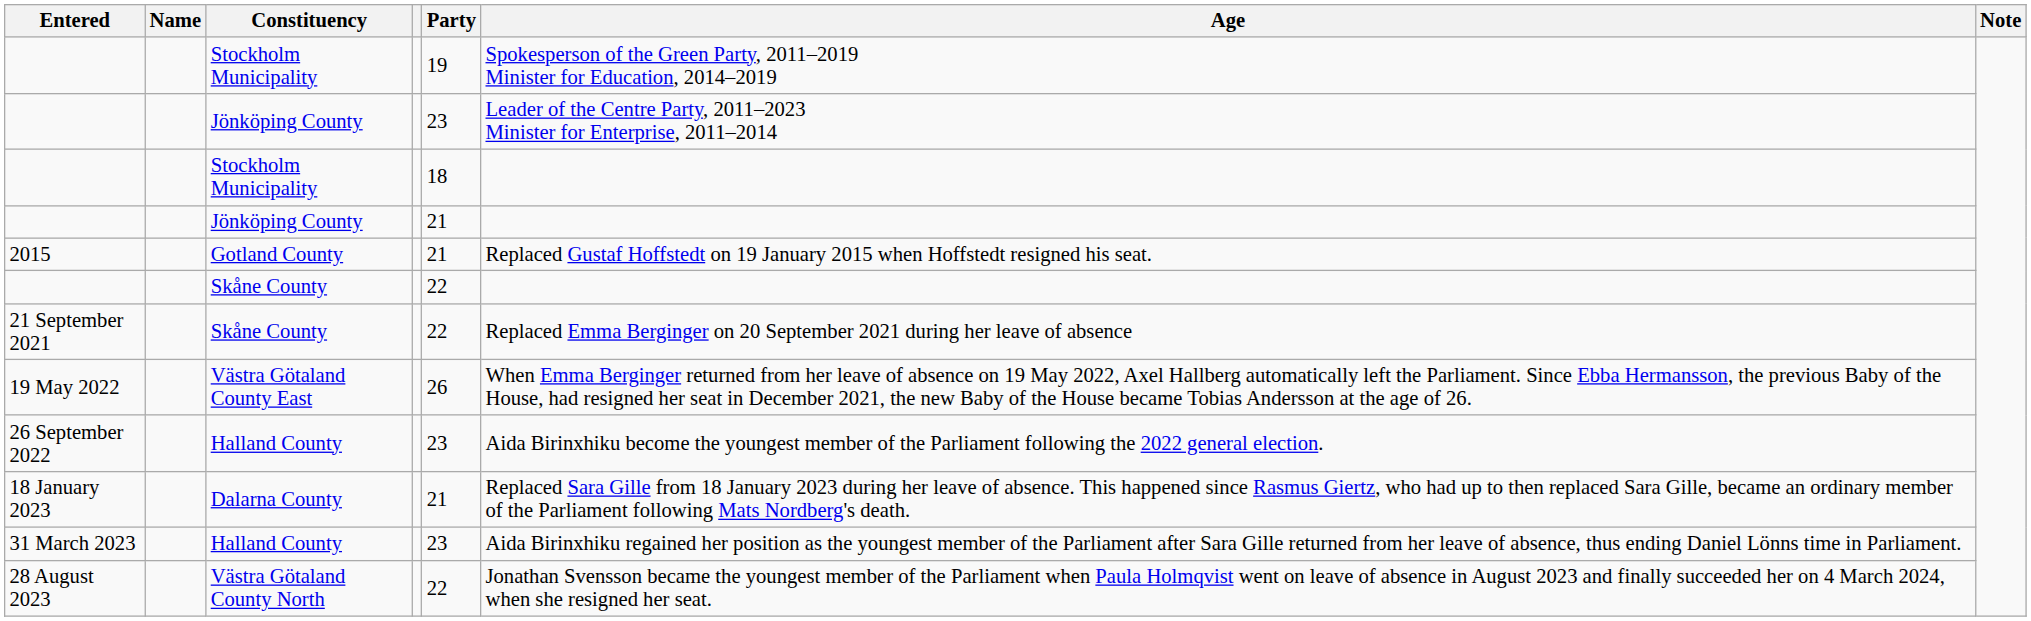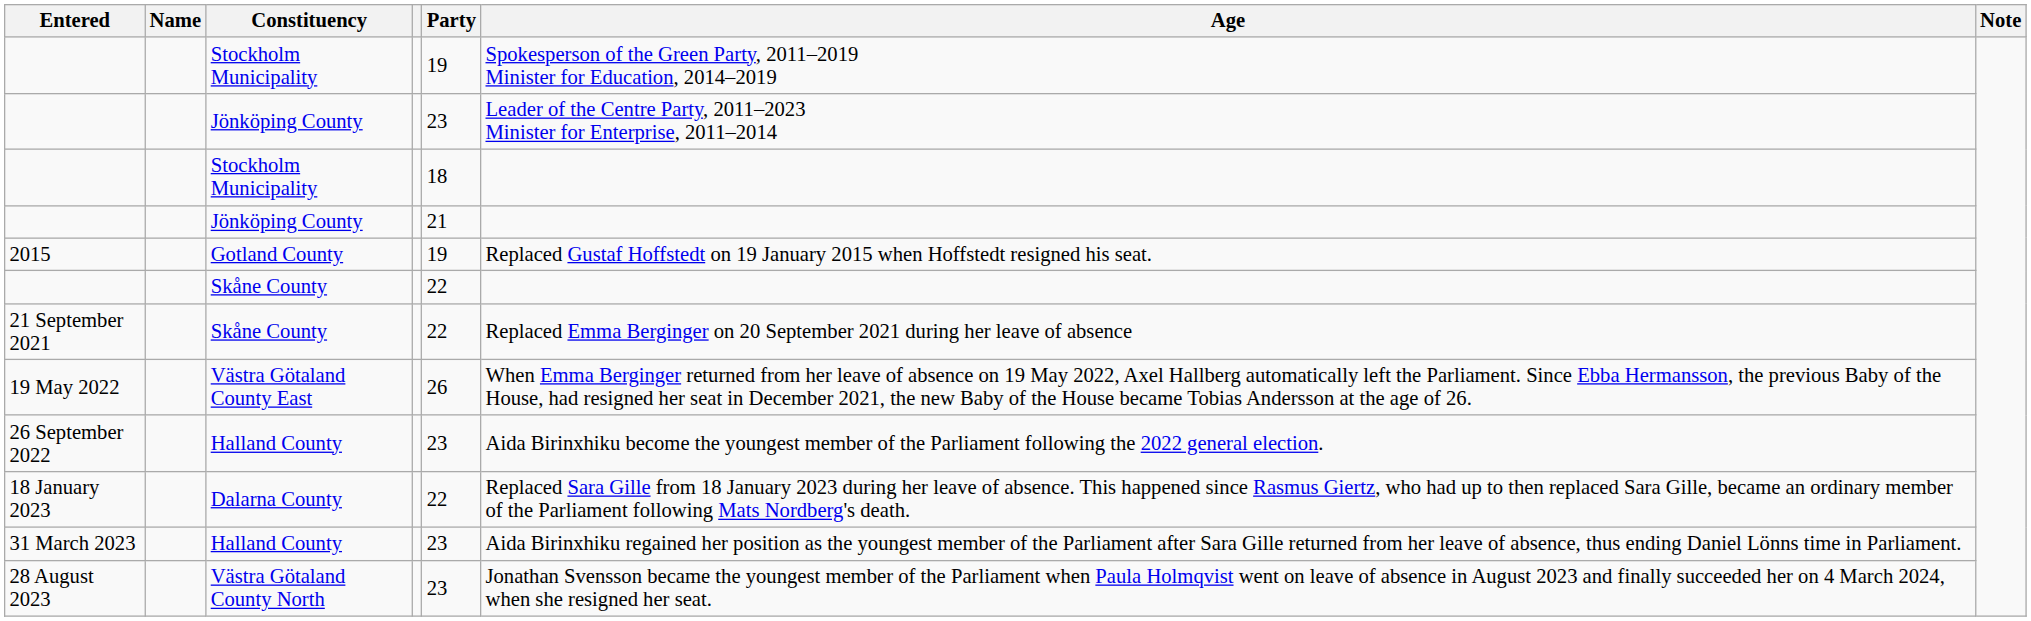 <table class="sortable wikitable">
 <tr>
 <th>Entered</th>
 <th>Name</th>
 <th>Constituency</th>
 <th class="unsortable"></th>
 <th>Party</th>
 <th>Age</th>
 <th>Note</th>
 </tr>
 <tr>
 <td></td>
 <td></td>
 <td><a href='#'>Stockholm Municipality</a></td>
 <td></td>
 <td>19</td>
 <td><a href='#'>Spokesperson of the Green Party</a>, 2011–2019<br><a href='#'>Minister for Education</a>, 2014–2019</td>
 </tr>
 <tr>
 <td></td>
 <td></td>
 <td><a href='#'>Jönköping County</a></td>
 <td></td>
 <td>23</td>
 <td><a href='#'>Leader of the Centre Party</a>, 2011–2023<br><a href='#'>Minister for Enterprise</a>, 2011–2014</td>
 </tr>
 <tr>
 <td></td>
 <td></td>
 <td><a href='#'>Stockholm Municipality</a></td>
 <td></td>
 <td>18</td>
 <td></td>
 </tr>
 <tr>
 <td></td>
 <td></td>
 <td><a href='#'>Jönköping County</a></td>
 <td></td>
 <td>21</td>
 <td></td>
 </tr>
 <tr>
 <td>2015</td>
 <td></td>
 <td><a href='#'>Gotland County</a></td>
 <td></td>
-<td>21</td>
+<td>19</td>
 <td>Replaced <a href='#'>Gustaf Hoffstedt</a> on 19 January 2015 when Hoffstedt resigned his seat.</td>
 </tr>
 <tr>
 <td></td>
 <td></td>
 <td><a href='#'>Skåne County</a></td>
 <td></td>
 <td>22</td>
 <td></td>
 </tr>
 <tr>
 <td {{sort>21 September 2021</td>
 <td></td>
 <td><a href='#'>Skåne County</a></td>
 <td></td>
 <td>22</td>
 <td>Replaced <a href='#'>Emma Berginger</a> on 20 September 2021 during her leave of absence</td>
 </tr>
 <tr>
 <td {{sort>19 May 2022</td>
 <td></td>
 <td><a href='#'>Västra Götaland County East</a></td>
 <td></td>
 <td>26</td>
 <td>When <a href='#'>Emma Berginger</a> returned from her leave of absence on 19 May 2022, Axel Hallberg automatically left the Parliament. Since <a href='#'>Ebba Hermansson</a>, the previous Baby of the House, had resigned her seat in December 2021, the new Baby of the House became Tobias Andersson at the age of 26.</td>
 </tr>
 <tr>
 <td {{sort>26 September 2022</td>
 <td></td>
 <td><a href='#'>Halland County</a></td>
 <td></td>
 <td>23</td>
 <td>Aida Birinxhiku become the youngest member of the Parliament following the <a href='#'>2022 general election</a>.</td>
 </tr>
 <tr>
 <td {{sort>18 January 2023</td>
 <td></td>
 <td><a href='#'>Dalarna County</a></td>
 <td></td>
-<td>21</td>
+<td>22</td>
 <td>Replaced <a href='#'>Sara Gille</a> from 18 January 2023 during her leave of absence. This happened since <a href='#'>Rasmus Giertz</a>, who had up to then replaced Sara Gille, became an ordinary member of the Parliament following <a href='#'>Mats Nordberg</a>'s death.</td>
 </tr>
 <tr>
 <td {{sort>31 March 2023</td>
 <td></td>
 <td><a href='#'>Halland County</a></td>
 <td></td>
 <td>23</td>
 <td>Aida Birinxhiku regained her position as the youngest member of the Parliament after Sara Gille returned from her leave of absence, thus ending Daniel Lönns time in Parliament.</td>
 </tr>
 <tr>
 <td {{sort>28 August 2023</td>
 <td></td>
 <td><a href='#'>Västra Götaland County North</a></td>
 <td></td>
-<td>22</td>
+<td>23</td>
 <td>Jonathan Svensson became the youngest member of the Parliament when <a href='#'>Paula Holmqvist</a> went on leave of absence in August 2023 and finally succeeded her on 4 March 2024, when she resigned her seat.</td>
 </tr>
 </table>
